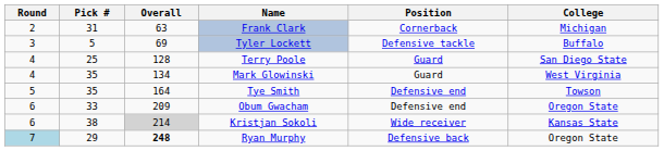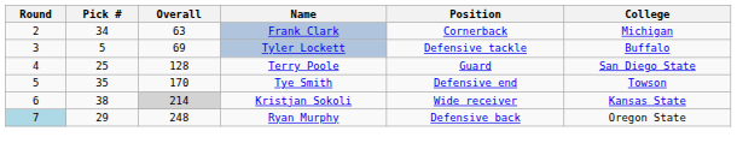 <table class="wikitable sortable sortable" style="width: 100%; text-align:center">
 <tr>
 <th>Round</th>
 <th>Pick #</th>
 <th>Overall</th>
 <th>Name</th>
 <th>Position</th>
 <th>College</th>
 </tr>
 <tr>
 <td>2</td>
-<td>31</td>
+<td>34</td>
 <td>63</td>
 <td bgcolor=lightsteelblue><a href='#'>Frank Clark</a></td>
 <td><a href='#'>Cornerback</a></td>
 <td><a href='#'>Michigan</a></td>
 </tr>
 <tr>
 <td>3</td>
 <td>5</td>
 <td>69</td>
 <td bgcolor=lightsteelblue><a href='#'>Tyler Lockett</a></td>
 <td><a href='#'>Defensive tackle</a></td>
 <td><a href='#'>Buffalo</a></td>
 </tr>
 <tr>
 <td>4</td>
 <td>25</td>
 <td>128</td>
 <td><a href='#'>Terry Poole</a></td>
 <td><a href='#'>Guard</a></td>
 <td><a href='#'>San Diego State</a></td>
 </tr>
 <tr>
-<td>4</td>
-<td>35</td>
-<td>134</td>
-<td><a href='#'>Mark Glowinski</a></td>
-<td>Guard</td>
-<td><a href='#'>West Virginia</a></td>
-</tr>
-<tr>
 <td>5</td>
 <td>35</td>
-<td>164</td>
+<td>170</td>
 <td><a href='#'>Tye Smith</a></td>
 <td><a href='#'>Defensive end</a></td>
 <td><a href='#'>Towson</a></td>
-</tr>
-<tr>
-<td>6</td>
-<td>33</td>
-<td>209</td>
-<td><a href='#'>Obum Gwacham</a></td>
-<td>Defensive end</td>
-<td><a href='#'>Oregon State</a></td>
 </tr>
 <tr>
 <td>6</td>
 <td>38</td>
 <td style="background: lightgrey;">214</td>
 <td><a href='#'>Kristjan Sokoli</a></td>
 <td><a href='#'>Wide receiver</a></td>
 <td><a href='#'>Kansas State</a></td>
 </tr>
 <tr>
 <td style="background: lightblue;">7</td>
 <td>29</td>
-<td><strong>248</strong></td>
+<td>248</td>
 <td><a href='#'>Ryan Murphy</a></td>
 <td><a href='#'>Defensive back</a></td>
 <td>Oregon State</td>
 </tr>
 </table>
